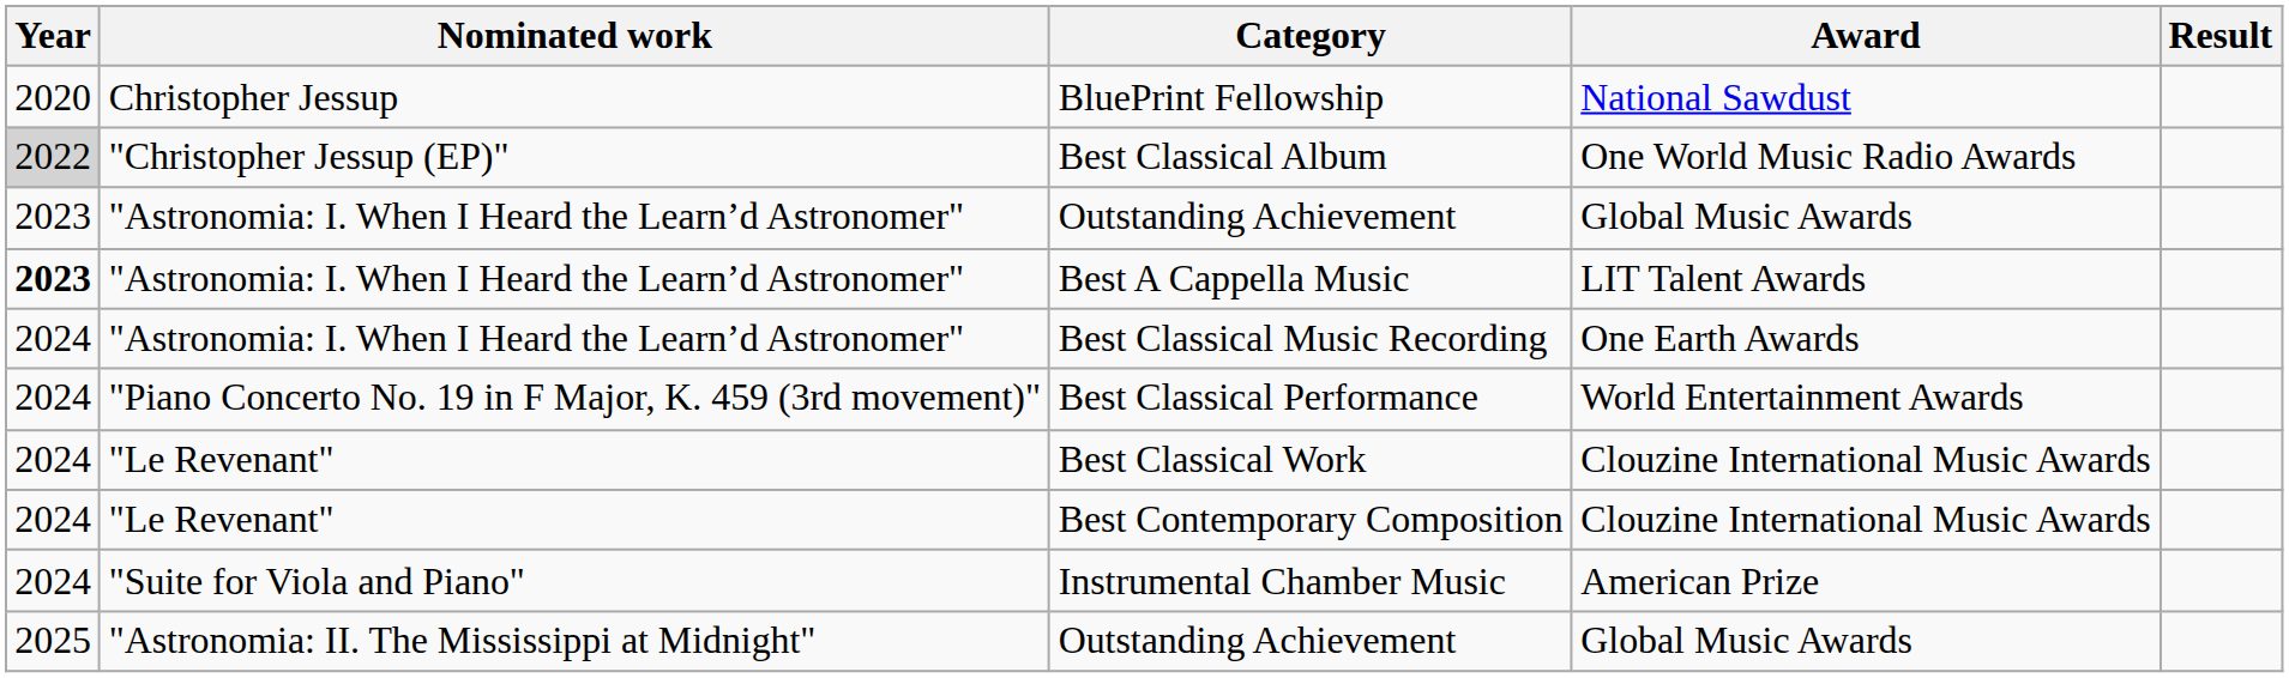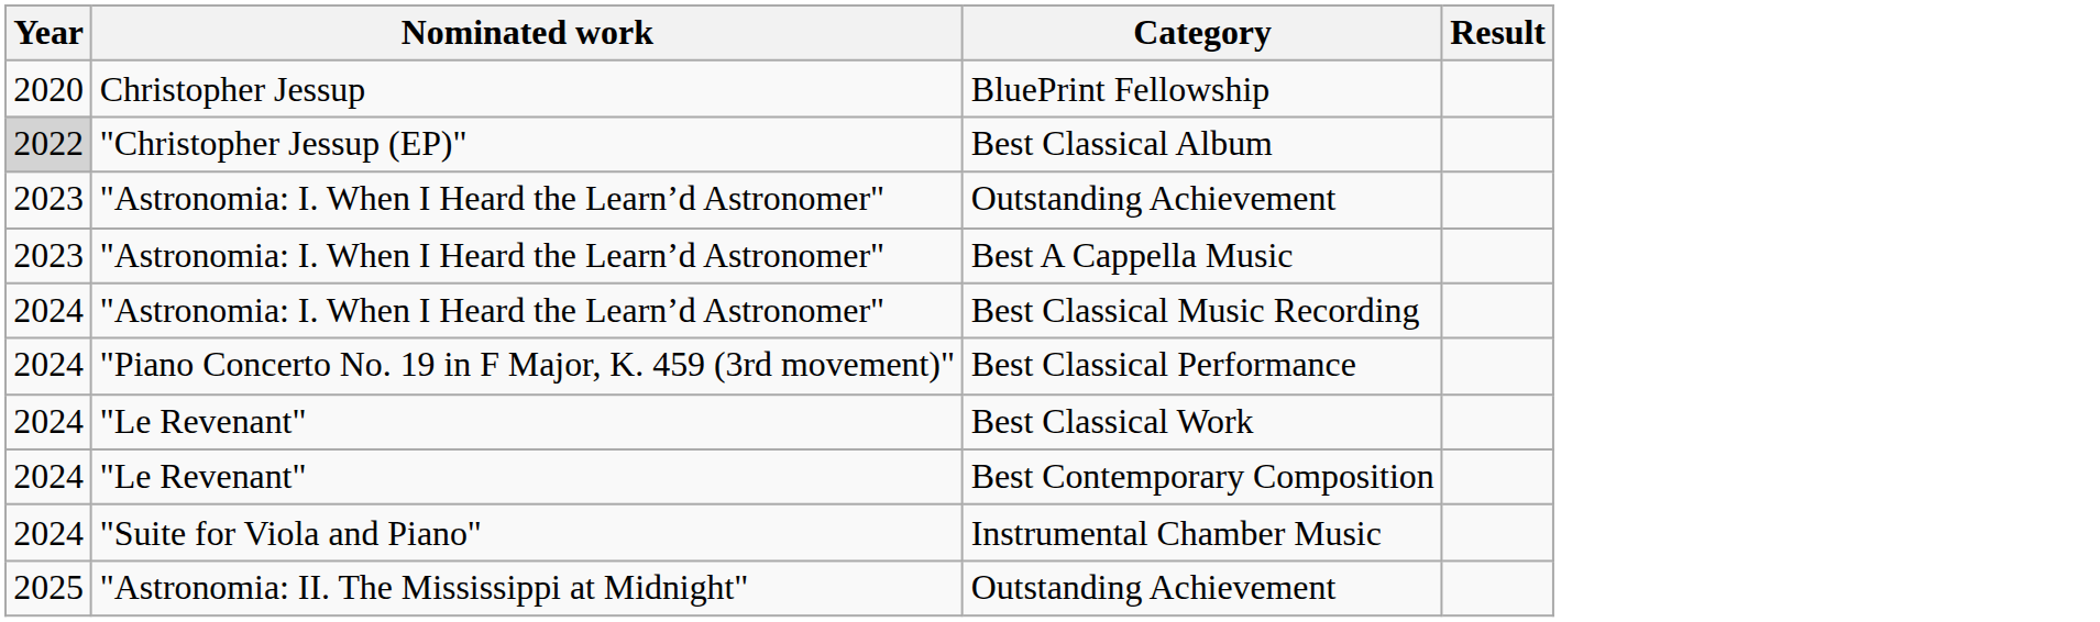 <table class="wikitable">
 <tr>
 <th>Year</th>
 <th>Nominated work</th>
 <th>Category</th>
-<th>Award</th>
 <th>Result</th>
 </tr>
 <tr>
 <td>2020</td>
 <td>Christopher Jessup</td>
 <td>BluePrint Fellowship</td>
-<td><a href='#'>National Sawdust</a></td>
 <td></td>
 </tr>
 <tr>
 <td style="background: lightgrey;">2022</td>
 <td>"Christopher Jessup (EP)"</td>
 <td>Best Classical Album</td>
-<td>One World Music Radio Awards</td>
 <td></td>
 </tr>
 <tr>
 <td>2023</td>
 <td>"Astronomia: I. When I Heard the Learn’d Astronomer"</td>
 <td>Outstanding Achievement</td>
-<td>Global Music Awards</td>
 <td></td>
 </tr>
 <tr>
-<td><strong>2023</strong></td>
+<td>2023</td>
 <td>"Astronomia: I. When I Heard the Learn’d Astronomer"</td>
 <td>Best A Cappella Music</td>
-<td>LIT Talent Awards</td>
 <td></td>
 </tr>
 <tr>
 <td>2024</td>
 <td>"Astronomia: I. When I Heard the Learn’d Astronomer"</td>
 <td>Best Classical Music Recording</td>
-<td>One Earth Awards</td>
 <td></td>
 </tr>
 <tr>
 <td>2024</td>
 <td>"Piano Concerto No. 19 in F Major, K. 459 (3rd movement)"</td>
 <td>Best Classical Performance</td>
-<td>World Entertainment Awards</td>
 <td></td>
 </tr>
 <tr>
 <td>2024</td>
 <td>"Le Revenant"</td>
 <td>Best Classical Work</td>
-<td>Clouzine International Music Awards</td>
 <td></td>
 </tr>
 <tr>
 <td>2024</td>
 <td>"Le Revenant"</td>
 <td>Best Contemporary Composition</td>
-<td>Clouzine International Music Awards</td>
 <td></td>
 </tr>
 <tr>
 <td>2024</td>
 <td>"Suite for Viola and Piano"</td>
 <td>Instrumental Chamber Music</td>
-<td>American Prize</td>
 <td></td>
 </tr>
 <tr>
 <td>2025</td>
 <td>"Astronomia: II. The Mississippi at Midnight"</td>
 <td>Outstanding Achievement</td>
-<td>Global Music Awards</td>
 <td></td>
 </tr>
 </table>
